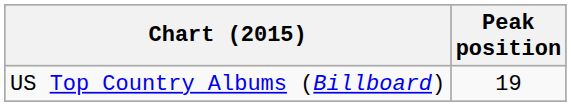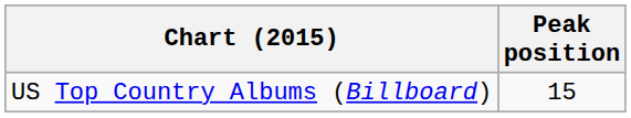 <table class="wikitable sortable plainrowheaders" style="text-align:center">
 <tr>
 <th scope="col">Chart (2015)</th>
 <th scope="col">Peak<br> position</th>
 </tr>
 <tr>
 <td>US <a href='#'>Top Country Albums</a> (<em><a href='#'>Billboard</a></em>)</td>
-<td style="text-align:center;">19</td>
+<td style="text-align:center;">15</td>
 </tr>
 </table>
